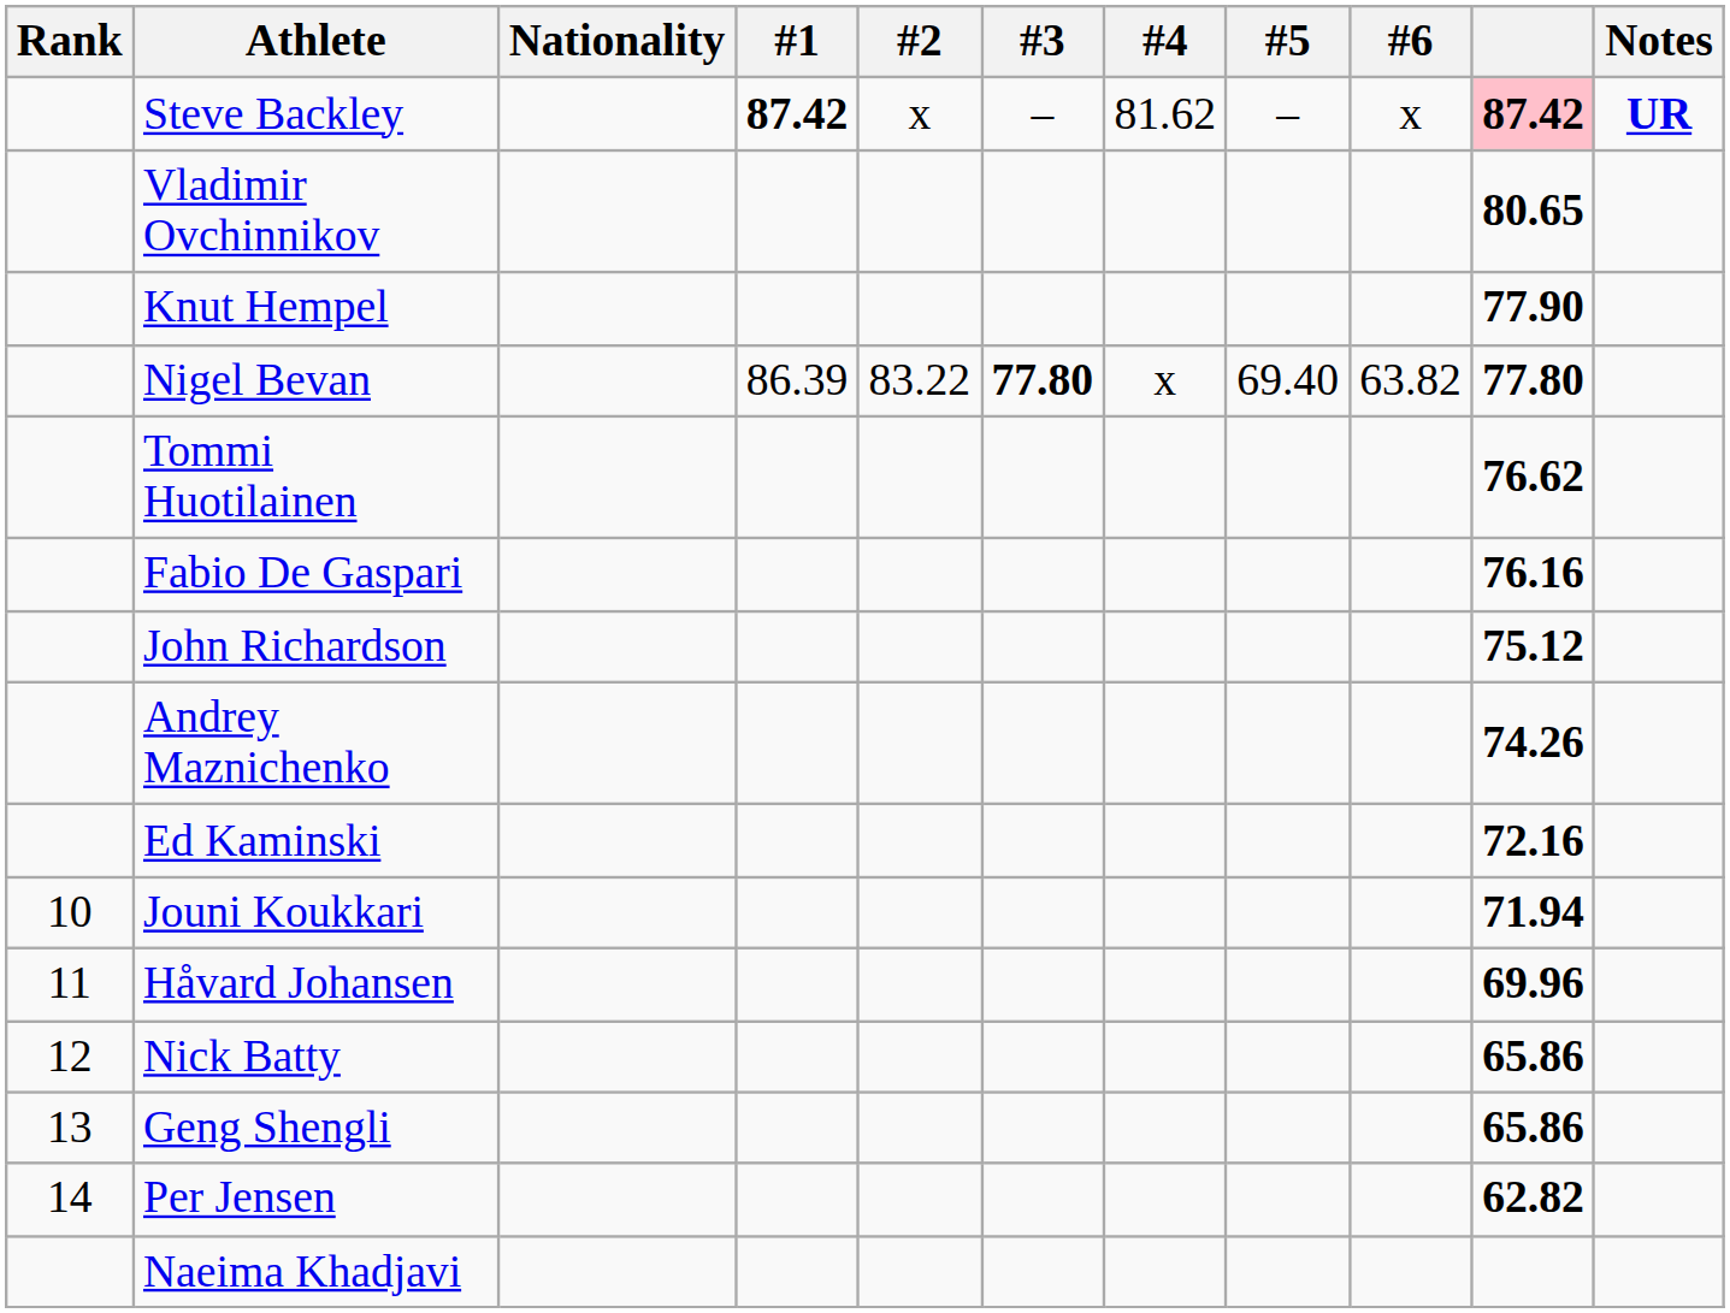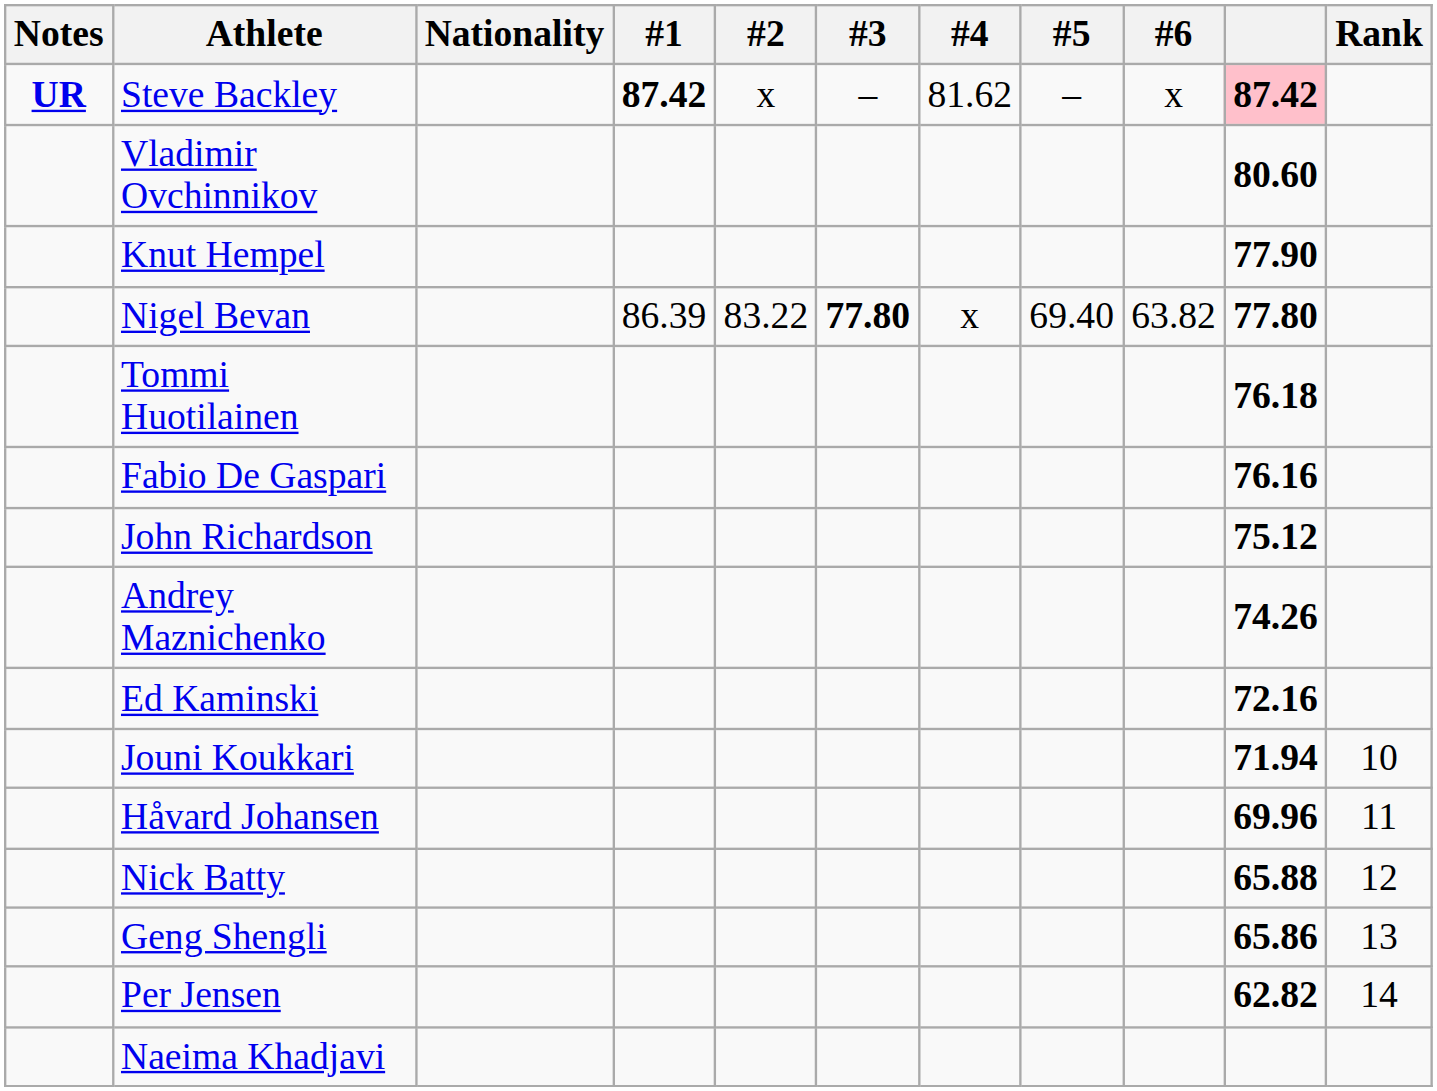 <table class="wikitable sortable" style="text-align:center">
 <tr>
-<th>Rank</th>
+<th>Notes</th>
 <th>Athlete</th>
 <th>Nationality</th>
 <th>#1</th>
 <th>#2</th>
 <th>#3</th>
 <th>#4</th>
 <th>#5</th>
 <th>#6</th>
 <th></th>
-<th>Notes</th>
+<th>Rank</th>
 </tr>
 <tr>
-<td></td>
+<td><strong><a href='#'>UR</a></strong></td>
 <td align=left><a href='#'>Steve Backley</a></td>
 <td align=left></td>
 <td><strong>87.42</strong></td>
 <td>x</td>
 <td>–</td>
 <td>81.62</td>
 <td>–</td>
 <td>x</td>
 <td style="background: pink;"><strong>87.42</strong></td>
-<td><strong><a href='#'>UR</a></strong></td>
+<td></td>
 </tr>
 <tr>
 <td></td>
 <td align=left><a href='#'>Vladimir Ovchinnikov</a></td>
 <td align=left></td>
 <td></td>
 <td></td>
 <td></td>
 <td></td>
 <td></td>
 <td></td>
-<td><strong>80.65</strong></td>
+<td><strong>80.60</strong></td>
 <td></td>
 </tr>
 <tr>
 <td></td>
 <td align=left><a href='#'>Knut Hempel</a></td>
 <td align=left></td>
 <td></td>
 <td></td>
 <td></td>
 <td></td>
 <td></td>
 <td></td>
 <td><strong>77.90</strong></td>
 <td></td>
 </tr>
 <tr>
 <td></td>
 <td align=left><a href='#'>Nigel Bevan</a></td>
 <td align=left></td>
 <td>86.39</td>
 <td>83.22</td>
 <td><strong>77.80</strong></td>
 <td>x</td>
 <td>69.40</td>
 <td>63.82</td>
 <td><strong>77.80</strong></td>
 <td></td>
 </tr>
 <tr>
 <td></td>
 <td align=left><a href='#'>Tommi Huotilainen</a></td>
 <td align=left></td>
 <td></td>
 <td></td>
 <td></td>
 <td></td>
 <td></td>
 <td></td>
-<td><strong>76.62</strong></td>
+<td><strong>76.18</strong></td>
 <td></td>
 </tr>
 <tr>
 <td></td>
 <td align=left><a href='#'>Fabio De Gaspari</a></td>
 <td align=left></td>
 <td></td>
 <td></td>
 <td></td>
 <td></td>
 <td></td>
 <td></td>
 <td><strong>76.16</strong></td>
 <td></td>
 </tr>
 <tr>
 <td></td>
 <td align=left><a href='#'>John Richardson</a></td>
 <td align=left></td>
 <td></td>
 <td></td>
 <td></td>
 <td></td>
 <td></td>
 <td></td>
 <td><strong>75.12</strong></td>
 <td></td>
 </tr>
 <tr>
 <td></td>
 <td align=left><a href='#'>Andrey Maznichenko</a></td>
 <td align=left></td>
 <td></td>
 <td></td>
 <td></td>
 <td></td>
 <td></td>
 <td></td>
 <td><strong>74.26</strong></td>
 <td></td>
 </tr>
 <tr>
 <td></td>
 <td align=left><a href='#'>Ed Kaminski</a></td>
 <td align=left></td>
 <td></td>
 <td></td>
 <td></td>
 <td></td>
 <td></td>
 <td></td>
 <td><strong>72.16</strong></td>
 <td></td>
 </tr>
 <tr>
-<td>10</td>
+<td></td>
 <td align=left><a href='#'>Jouni Koukkari</a></td>
 <td align=left></td>
 <td></td>
 <td></td>
 <td></td>
 <td></td>
 <td></td>
 <td></td>
 <td><strong>71.94</strong></td>
-<td></td>
+<td>10</td>
 </tr>
 <tr>
-<td>11</td>
+<td></td>
 <td align=left><a href='#'>Håvard Johansen</a></td>
 <td align=left></td>
 <td></td>
 <td></td>
 <td></td>
 <td></td>
 <td></td>
 <td></td>
 <td><strong>69.96</strong></td>
-<td></td>
+<td>11</td>
 </tr>
 <tr>
-<td>12</td>
+<td></td>
 <td align=left><a href='#'>Nick Batty</a></td>
 <td align=left></td>
 <td></td>
 <td></td>
 <td></td>
 <td></td>
 <td></td>
 <td></td>
-<td><strong>65.86</strong></td>
-<td></td>
+<td><strong>65.88</strong></td>
+<td>12</td>
 </tr>
 <tr>
-<td>13</td>
+<td></td>
 <td align=left><a href='#'>Geng Shengli</a></td>
 <td align=left></td>
 <td></td>
 <td></td>
 <td></td>
 <td></td>
 <td></td>
 <td></td>
 <td><strong>65.86</strong></td>
-<td></td>
+<td>13</td>
 </tr>
 <tr>
-<td>14</td>
+<td></td>
 <td align=left><a href='#'>Per Jensen</a></td>
 <td align=left></td>
 <td></td>
 <td></td>
 <td></td>
 <td></td>
 <td></td>
 <td></td>
 <td><strong>62.82</strong></td>
-<td></td>
+<td>14</td>
 </tr>
 <tr>
 <td></td>
 <td align=left><a href='#'>Naeima Khadjavi</a></td>
 <td align=left></td>
 <td></td>
 <td></td>
 <td></td>
 <td></td>
 <td></td>
 <td></td>
 <td><strong></strong></td>
 <td></td>
 </tr>
 </table>
